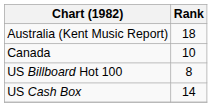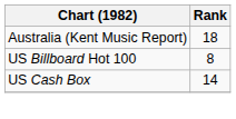 <table class="wikitable sortable">
 <tr>
 <th>Chart (1982)</th>
 <th style="text-align:center;">Rank</th>
 </tr>
 <tr>
 <td>Australia (Kent Music Report)</td>
 <td style="text-align:center;">18</td>
-</tr>
-<tr>
-<td>Canada</td>
-<td style="text-align:center;">10</td>
 </tr>
 <tr>
 <td>US <em>Billboard</em> Hot 100</td>
 <td style="text-align:center;">8</td>
 </tr>
 <tr>
 <td>US <em>Cash Box</em> </td>
 <td style="text-align:center;">14</td>
 </tr>
 <tr>
 </tr>
 </table>
